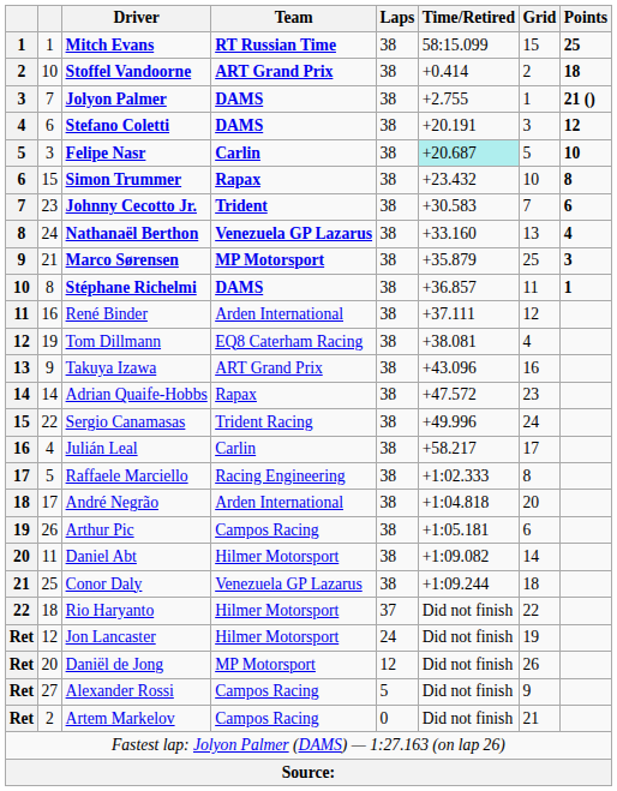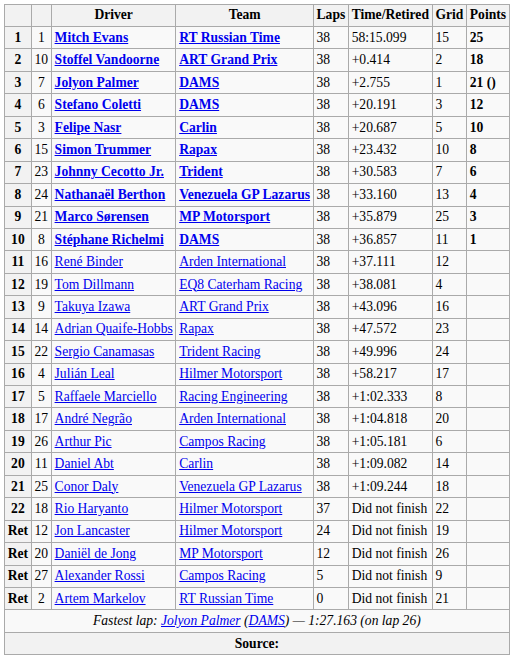 <table class="wikitable" style="font-size:85%">
 <tr>
 <th></th>
 <th></th>
 <th>Driver</th>
 <th>Team</th>
 <th>Laps</th>
 <th>Time/Retired</th>
 <th>Grid</th>
 <th>Points</th>
 </tr>
 <tr>
 <th>1</th>
 <td align=center>1</td>
 <td> <strong><a href='#'>Mitch Evans</a></strong></td>
 <td><strong><a href='#'>RT Russian Time</a></strong></td>
 <td>38</td>
 <td>58:15.099</td>
 <td>15</td>
 <td><strong>25</strong></td>
 </tr>
 <tr>
 <th>2</th>
 <td align=center>10</td>
 <td> <strong><a href='#'>Stoffel Vandoorne</a></strong></td>
 <td><strong><a href='#'>ART Grand Prix</a></strong></td>
 <td>38</td>
 <td>+0.414</td>
 <td>2</td>
 <td><strong>18</strong></td>
 </tr>
 <tr>
 <th>3</th>
 <td align=center>7</td>
 <td> <strong><a href='#'>Jolyon Palmer</a></strong></td>
 <td><strong><a href='#'>DAMS</a></strong></td>
 <td>38</td>
 <td>+2.755</td>
 <td>1</td>
 <td><strong>21</strong> <strong>()</strong></td>
 </tr>
 <tr>
 <th>4</th>
 <td align=center>6</td>
 <td> <strong><a href='#'>Stefano Coletti</a></strong></td>
 <td><strong><a href='#'>DAMS</a></strong></td>
 <td>38</td>
 <td>+20.191</td>
 <td>3</td>
 <td><strong>12</strong></td>
 </tr>
 <tr>
 <th>5</th>
 <td align=center>3</td>
 <td> <strong><a href='#'>Felipe Nasr</a></strong></td>
 <td><strong><a href='#'>Carlin</a></strong></td>
 <td>38</td>
-<td style="background: paleturquoise;">+20.687</td>
+<td>+20.687</td>
 <td>5</td>
 <td><strong>10</strong></td>
 </tr>
 <tr>
 <th>6</th>
 <td align=center>15</td>
 <td> <strong><a href='#'>Simon Trummer</a></strong></td>
 <td><strong><a href='#'>Rapax</a></strong></td>
 <td>38</td>
 <td>+23.432</td>
 <td>10</td>
 <td><strong>8</strong></td>
 </tr>
 <tr>
 <th>7</th>
 <td align=center>23</td>
 <td> <strong><a href='#'>Johnny Cecotto Jr.</a></strong></td>
 <td><strong><a href='#'>Trident</a></strong></td>
 <td>38</td>
 <td>+30.583</td>
 <td>7</td>
 <td><strong>6</strong></td>
 </tr>
 <tr>
 <th>8</th>
 <td align=center>24</td>
 <td> <strong><a href='#'>Nathanaël Berthon</a></strong></td>
 <td><strong><a href='#'>Venezuela GP Lazarus</a></strong></td>
 <td>38</td>
 <td>+33.160</td>
 <td>13</td>
 <td><strong>4</strong></td>
 </tr>
 <tr>
 <th>9</th>
 <td align=center>21</td>
 <td> <strong><a href='#'>Marco Sørensen</a></strong></td>
 <td><strong><a href='#'>MP Motorsport</a></strong></td>
 <td>38</td>
 <td>+35.879</td>
 <td>25</td>
 <td><strong>3</strong></td>
 </tr>
 <tr>
 <th>10</th>
 <td align=center>8</td>
 <td> <strong><a href='#'>Stéphane Richelmi</a></strong></td>
 <td><strong><a href='#'>DAMS</a></strong></td>
 <td>38</td>
 <td>+36.857</td>
 <td>11</td>
 <td><strong>1</strong></td>
 </tr>
 <tr>
 <th>11</th>
 <td align=center>16</td>
 <td> <a href='#'>René Binder</a></td>
 <td><a href='#'>Arden International</a></td>
 <td>38</td>
 <td>+37.111</td>
 <td>12</td>
 <td></td>
 </tr>
 <tr>
 <th>12</th>
 <td align=center>19</td>
 <td> <a href='#'>Tom Dillmann</a></td>
 <td><a href='#'>EQ8 Caterham Racing</a></td>
 <td>38</td>
 <td>+38.081</td>
 <td>4</td>
 <td></td>
 </tr>
 <tr>
 <th>13</th>
 <td align=center>9</td>
 <td> <a href='#'>Takuya Izawa</a></td>
 <td><a href='#'>ART Grand Prix</a></td>
 <td>38</td>
 <td>+43.096</td>
 <td>16</td>
 <td></td>
 </tr>
 <tr>
 <th>14</th>
 <td align=center>14</td>
 <td> <a href='#'>Adrian Quaife-Hobbs</a></td>
 <td><a href='#'>Rapax</a></td>
 <td>38</td>
 <td>+47.572</td>
 <td>23</td>
 <td></td>
 </tr>
 <tr>
 <th>15</th>
 <td align=center>22</td>
 <td> <a href='#'>Sergio Canamasas</a></td>
 <td><a href='#'>Trident Racing</a></td>
 <td>38</td>
 <td>+49.996</td>
 <td>24</td>
 <td></td>
 </tr>
 <tr>
 <th>16</th>
 <td align=center>4</td>
 <td> <a href='#'>Julián Leal</a></td>
-<td><a href='#'>Carlin</a></td>
+<td><a href='#'>Hilmer Motorsport</a></td>
 <td>38</td>
 <td>+58.217</td>
 <td>17</td>
 <td></td>
 </tr>
 <tr>
 <th>17</th>
 <td align=center>5</td>
 <td> <a href='#'>Raffaele Marciello</a></td>
 <td><a href='#'>Racing Engineering</a></td>
 <td>38</td>
 <td>+1:02.333</td>
 <td>8</td>
 <td></td>
 </tr>
 <tr>
 <th>18</th>
 <td align=center>17</td>
 <td> <a href='#'>André Negrão</a></td>
 <td><a href='#'>Arden International</a></td>
 <td>38</td>
 <td>+1:04.818</td>
 <td>20</td>
 <td></td>
 </tr>
 <tr>
 <th>19</th>
 <td align=center>26</td>
 <td> <a href='#'>Arthur Pic</a></td>
 <td><a href='#'>Campos Racing</a></td>
 <td>38</td>
 <td>+1:05.181</td>
 <td>6</td>
 <td></td>
 </tr>
 <tr>
 <th>20</th>
 <td align=center>11</td>
 <td> <a href='#'>Daniel Abt</a></td>
-<td><a href='#'>Hilmer Motorsport</a></td>
+<td><a href='#'>Carlin</a></td>
 <td>38</td>
 <td>+1:09.082</td>
 <td>14</td>
 <td></td>
 </tr>
 <tr>
 <th>21</th>
 <td align=center>25</td>
 <td> <a href='#'>Conor Daly</a></td>
 <td><a href='#'>Venezuela GP Lazarus</a></td>
 <td>38</td>
 <td>+1:09.244</td>
 <td>18</td>
 <td></td>
 </tr>
 <tr>
 <th>22</th>
 <td align=center>18</td>
 <td> <a href='#'>Rio Haryanto</a></td>
 <td><a href='#'>Hilmer Motorsport</a></td>
 <td>37</td>
 <td>Did not finish</td>
 <td>22</td>
 <td></td>
 </tr>
 <tr>
 <th>Ret</th>
 <td align=center>12</td>
 <td> <a href='#'>Jon Lancaster</a></td>
 <td><a href='#'>Hilmer Motorsport</a></td>
 <td>24</td>
 <td>Did not finish</td>
 <td>19</td>
 <td></td>
 </tr>
 <tr>
 <th>Ret</th>
 <td align=center>20</td>
 <td> <a href='#'>Daniël de Jong</a></td>
 <td><a href='#'>MP Motorsport</a></td>
 <td>12</td>
 <td>Did not finish</td>
 <td>26</td>
 <td></td>
 </tr>
 <tr>
 <th>Ret</th>
 <td align=center>27</td>
 <td> <a href='#'>Alexander Rossi</a></td>
 <td><a href='#'>Campos Racing</a></td>
 <td>5</td>
 <td>Did not finish</td>
 <td>9</td>
 <td></td>
 </tr>
 <tr>
 <th>Ret</th>
 <td align=center>2</td>
 <td> <a href='#'>Artem Markelov</a></td>
-<td><a href='#'>Campos Racing</a></td>
+<td><a href='#'>RT Russian Time</a></td>
 <td>0</td>
 <td>Did not finish</td>
 <td>21</td>
 <td></td>
 </tr>
 <tr>
 <td colspan="8" align="center"><em>Fastest lap: <a href='#'>Jolyon Palmer</a> (<a href='#'>DAMS</a>) — 1:27.163 (on lap 26)</em></td>
 </tr>
 <tr>
 <th colspan="8">Source: </th>
 </tr>
 <tr>
 </tr>
 </table>
